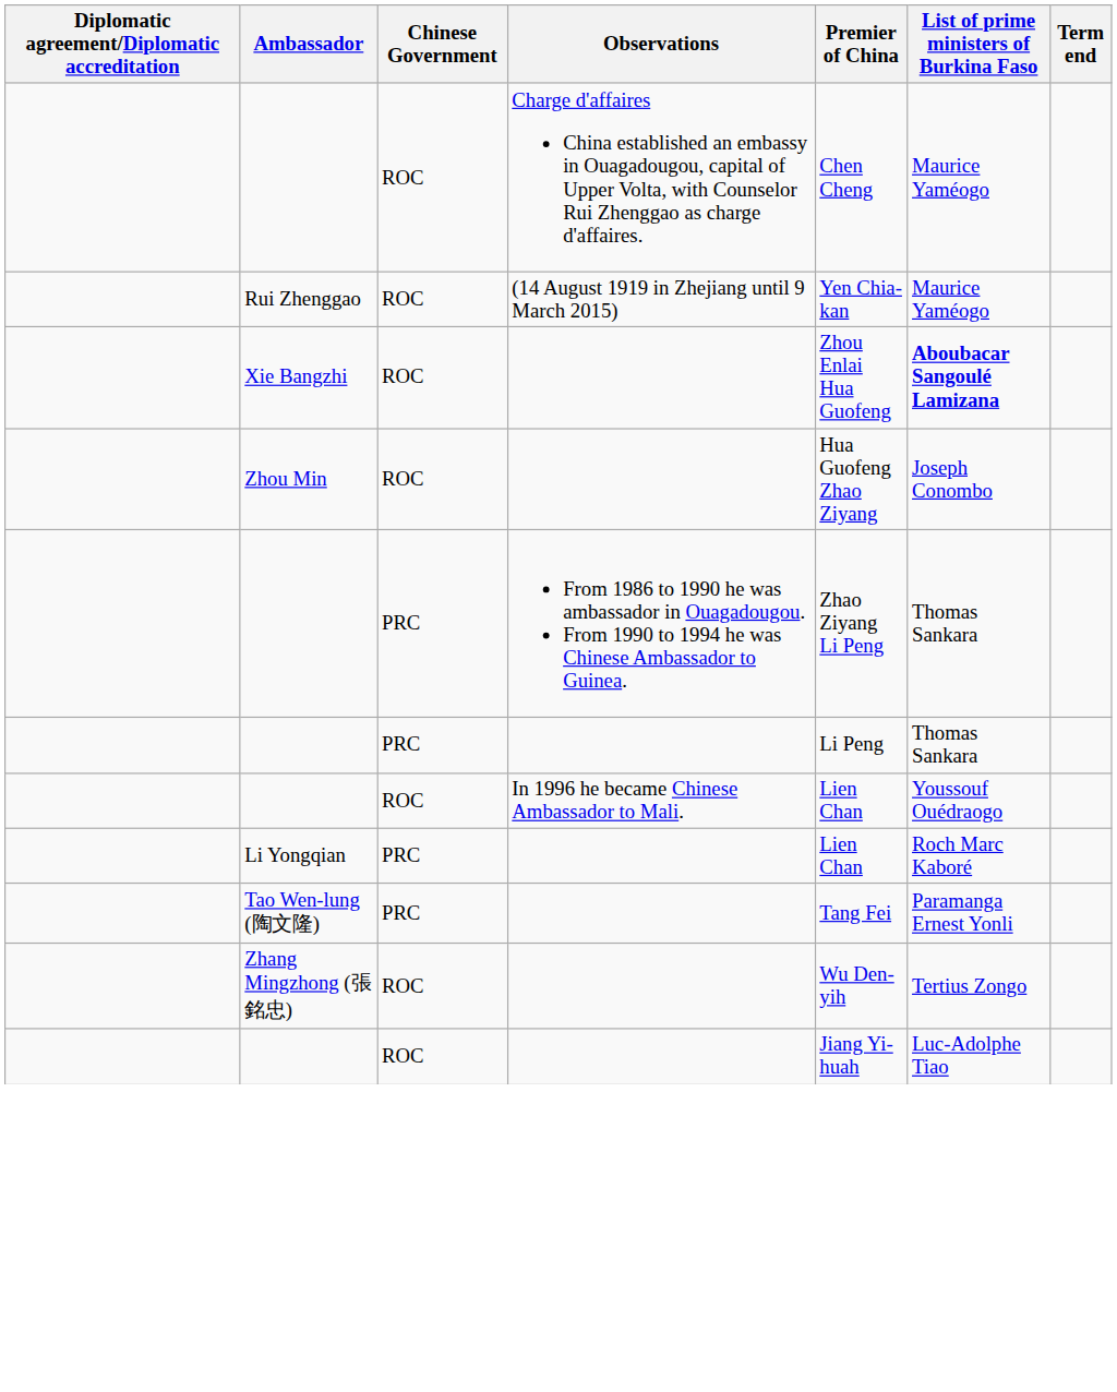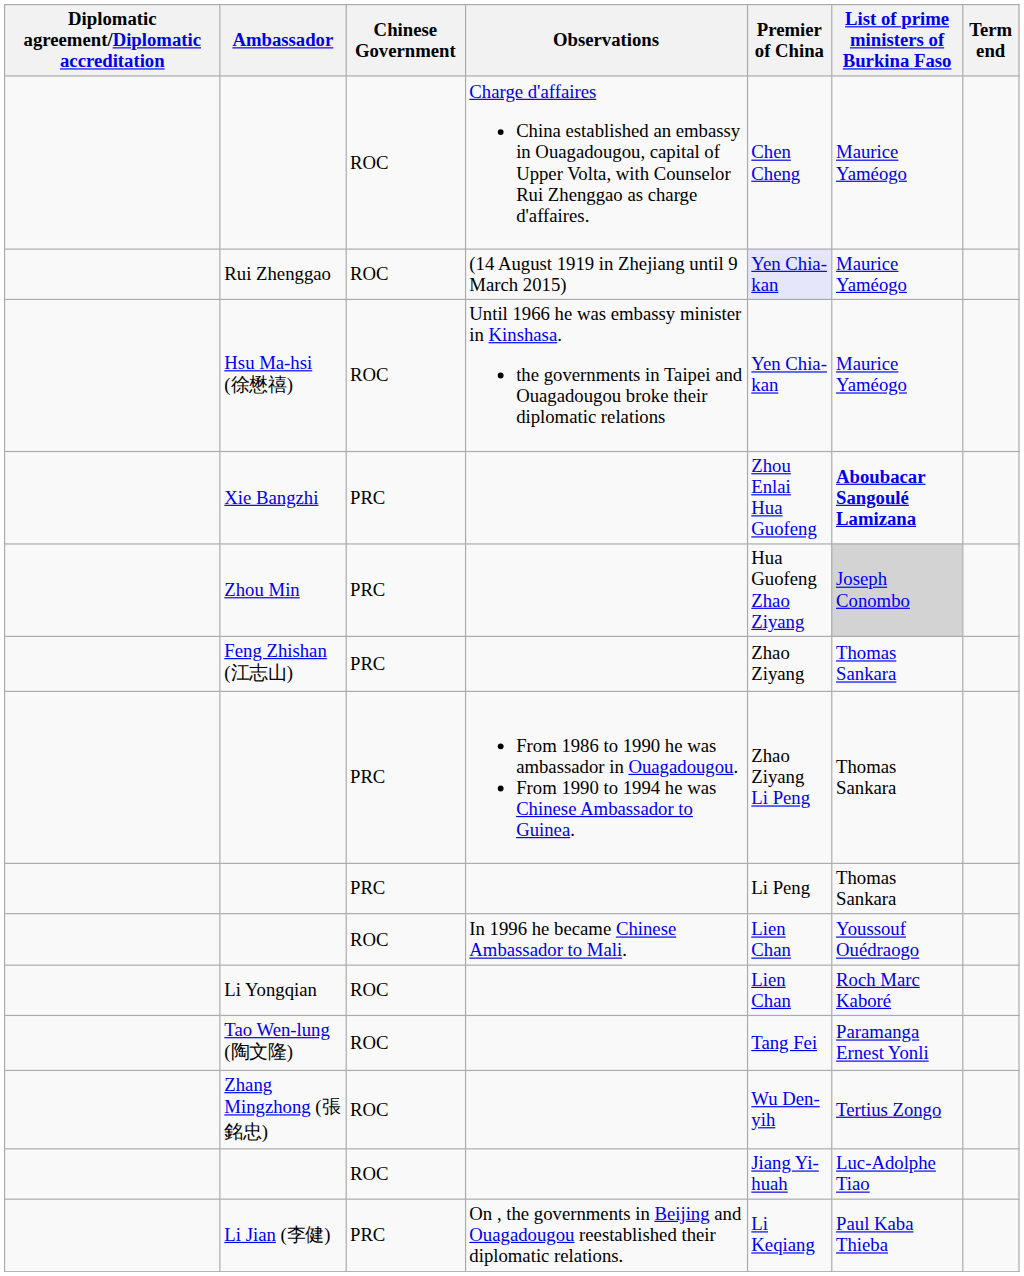 <table class="wikitable sortable">
 <tr>
 <th>Diplomatic agreement/<a href='#'>Diplomatic accreditation</a></th>
 <th><a href='#'>Ambassador</a></th>
 <th>Chinese Government</th>
 <th>Observations</th>
 <th>Premier of China</th>
 <th><a href='#'>List of prime ministers of Burkina Faso</a></th>
 <th>Term end</th>
 </tr>
 <tr>
 <td></td>
 <td></td>
 <td>ROC</td>
 <td><a href='#'>Charge d'affaires</a><br><ul><li>China established an embassy in Ouagadougou, capital of Upper Volta, with Counselor Rui Zhenggao as charge d'affaires.</li></ul></td>
 <td><a href='#'>Chen Cheng</a></td>
 <td><a href='#'>Maurice Yaméogo</a></td>
 <td></td>
 </tr>
 <tr>
 <td></td>
 <td>Rui Zhenggao</td>
 <td>ROC</td>
 <td>(14 August 1919 in Zhejiang until 9 March 2015)<br></td>
+<td style="background: lavender;"><a href='#'>Yen Chia-kan</a></td>
+<td><a href='#'>Maurice Yaméogo</a></td>
+<td></td>
+</tr>
+<tr>
+<td></td>
+<td><a href='#'>Hsu Ma-hsi</a> (徐懋禧)</td>
+<td>ROC</td>
+<td>Until 1966 he was embassy minister in <a href='#'>Kinshasa</a>.<br><ul><li>the governments in Taipei and Ouagadougou broke their diplomatic relations</li></ul></td>
 <td><a href='#'>Yen Chia-kan</a></td>
 <td><a href='#'>Maurice Yaméogo</a></td>
 <td></td>
 </tr>
 <tr>
 <td></td>
 <td><a href='#'>Xie Bangzhi</a></td>
-<td>ROC</td>
+<td>PRC</td>
 <td></td>
 <td><a href='#'>Zhou Enlai</a><br><a href='#'>Hua Guofeng</a></td>
 <td><strong><a href='#'>Aboubacar Sangoulé Lamizana</a></strong></td>
 <td></td>
 </tr>
 <tr>
 <td></td>
 <td><a href='#'>Zhou Min</a></td>
-<td>ROC</td>
+<td>PRC</td>
 <td></td>
 <td>Hua Guofeng<br><a href='#'>Zhao Ziyang</a></td>
-<td><a href='#'>Joseph Conombo</a></td>
+<td style="background: lightgrey;"><a href='#'>Joseph Conombo</a></td>
+<td></td>
+</tr>
+<tr>
+<td></td>
+<td><a href='#'>Feng Zhishan</a> (江志山)</td>
+<td>PRC</td>
+<td></td>
+<td>Zhao Ziyang</td>
+<td><a href='#'>Thomas Sankara</a></td>
 <td></td>
 </tr>
 <tr>
 <td></td>
 <td></td>
 <td>PRC</td>
 <td><br><ul><li>From 1986 to 1990 he was ambassador in <a href='#'>Ouagadougou</a>.</li><li>From 1990 to 1994 he was <a href='#'>Chinese Ambassador to Guinea</a>.</li></ul></td>
 <td>Zhao Ziyang<br><a href='#'>Li Peng</a></td>
 <td>Thomas Sankara</td>
 <td></td>
 </tr>
 <tr>
 <td></td>
 <td></td>
 <td>PRC</td>
 <td></td>
 <td>Li Peng</td>
 <td>Thomas Sankara</td>
 <td></td>
 </tr>
 <tr>
 <td></td>
 <td></td>
 <td>ROC</td>
 <td>In 1996 he became <a href='#'>Chinese Ambassador to Mali</a>.</td>
 <td><a href='#'>Lien Chan</a></td>
 <td><a href='#'>Youssouf Ouédraogo</a></td>
 <td></td>
 </tr>
 <tr>
 <td></td>
 <td>Li Yongqian</td>
-<td>PRC</td>
+<td>ROC</td>
 <td></td>
 <td><a href='#'>Lien Chan</a></td>
 <td><a href='#'>Roch Marc Kaboré</a></td>
 <td></td>
 </tr>
 <tr>
 <td></td>
 <td><a href='#'>Tao Wen-lung</a> (陶文隆)</td>
-<td>PRC</td>
+<td>ROC</td>
 <td></td>
 <td><a href='#'>Tang Fei</a></td>
 <td><a href='#'>Paramanga Ernest Yonli</a></td>
 <td></td>
 </tr>
 <tr>
 <td></td>
 <td><a href='#'>Zhang Mingzhong</a> (張銘忠)</td>
 <td>ROC</td>
 <td></td>
 <td><a href='#'>Wu Den-yih</a></td>
 <td><a href='#'>Tertius Zongo</a></td>
 <td></td>
 </tr>
 <tr>
 <td></td>
 <td></td>
 <td>ROC</td>
 <td></td>
 <td><a href='#'>Jiang Yi-huah</a></td>
 <td><a href='#'>Luc-Adolphe Tiao</a></td>
 <td></td>
 </tr>
+<tr>
+<td></td>
+<td><a href='#'>Li Jian</a> (李健)</td>
+<td>PRC</td>
+<td>On , the governments in <a href='#'>Beijing</a> and <a href='#'>Ouagadougou</a> reestablished their diplomatic relations.</td>
+<td><a href='#'>Li Keqiang</a></td>
+<td><a href='#'>Paul Kaba Thieba</a></td>
+<td></td>
+</tr>
 </table>
